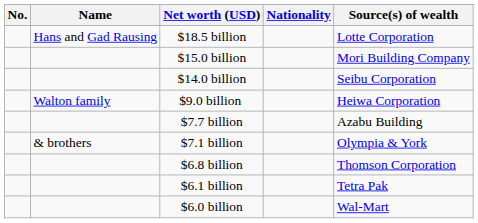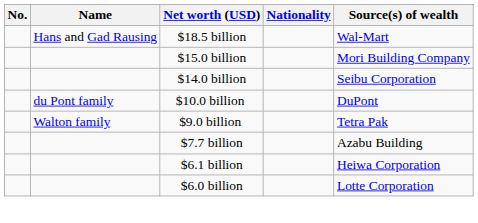 <table class="wikitable sortable">
 <tr>
 <th>No.</th>
 <th>Name</th>
 <th><a href='#'>Net worth</a> (<a href='#'>USD</a>)</th>
 <th><a href='#'>Nationality</a></th>
 <th>Source(s) of wealth</th>
 </tr>
 <tr>
 <td style="text-align:center;"> </td>
 <td><a href='#'>Hans</a> and <a href='#'>Gad Rausing</a></td>
 <td style="text-align:center;">$18.5 billion </td>
 <td></td>
-<td><a href='#'>Lotte Corporation</a></td>
+<td><a href='#'>Wal-Mart</a></td>
 </tr>
 <tr>
 <td style="text-align:center;"> </td>
 <td></td>
 <td style="text-align:center;">$15.0 billion </td>
 <td></td>
 <td><a href='#'>Mori Building Company</a></td>
 </tr>
 <tr>
 <td style="text-align:center;"> </td>
 <td></td>
 <td style="text-align:center;">$14.0 billion </td>
 <td></td>
 <td><a href='#'>Seibu Corporation</a></td>
 </tr>
 <tr>
 <td style="text-align:center;"> </td>
+<td><a href='#'>du Pont family</a></td>
+<td style="text-align:center;">$10.0 billion </td>
+<td></td>
+<td><a href='#'>DuPont</a></td>
+</tr>
+<tr>
+<td style="text-align:center;"> </td>
 <td><a href='#'>Walton family</a></td>
 <td style="text-align:center;">$9.0 billion </td>
 <td></td>
-<td><a href='#'>Heiwa Corporation</a></td>
+<td><a href='#'>Tetra Pak</a></td>
 </tr>
 <tr>
 <td style="text-align:center;"> </td>
 <td></td>
 <td style="text-align:center;">$7.7 billion </td>
 <td></td>
 <td>Azabu Building</td>
 </tr>
 <tr>
 <td style="text-align:center;"> </td>
-<td> & brothers</td>
-<td style="text-align:center;">$7.1 billion </td>
-<td></td>
-<td><a href='#'>Olympia & York</a></td>
-</tr>
-<tr>
-<td style="text-align:center;"> </td>
-<td></td>
-<td style="text-align:center;">$6.8 billion </td>
-<td></td>
-<td><a href='#'>Thomson Corporation</a></td>
-</tr>
-<tr>
-<td style="text-align:center;"> </td>
 <td></td>
 <td style="text-align:center;">$6.1 billion </td>
 <td></td>
-<td><a href='#'>Tetra Pak</a></td>
+<td><a href='#'>Heiwa Corporation</a></td>
 </tr>
 <tr>
 <td style="text-align:center;"> </td>
 <td></td>
 <td style="text-align:center;">$6.0 billion </td>
 <td></td>
-<td><a href='#'>Wal-Mart</a></td>
+<td><a href='#'>Lotte Corporation</a></td>
 </tr>
 </table>
